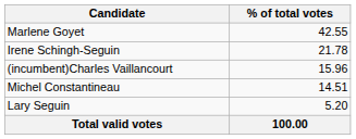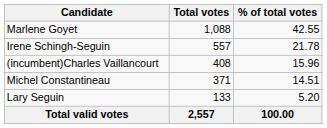 <table style="width:475px;" class="wikitable">
 <tr bgcolor="#EEEEEE">
 <th align="left">Candidate</th>
+<th align="right">Total votes</th>
 <th align="right">% of total votes</th>
 </tr>
 <tr>
 <td align="left">Marlene Goyet</td>
+<td align="right">1,088</td>
 <td align="right">42.55</td>
 </tr>
 <tr>
 <td align="left">Irene Schingh-Seguin</td>
+<td align="right">557</td>
 <td align="right">21.78</td>
 </tr>
 <tr>
 <td align="left">(incumbent)Charles Vaillancourt</td>
+<td align="right">408</td>
 <td align="right">15.96</td>
 </tr>
 <tr>
 <td align="left">Michel Constantineau</td>
+<td align="right">371</td>
 <td align="right">14.51</td>
 </tr>
 <tr>
 <td align="left">Lary Seguin</td>
+<td align="right">133</td>
 <td align="right">5.20</td>
 </tr>
 <tr bgcolor="#EEEEEE">
 <th align="left">Total valid votes</th>
+<th align="right">2,557</th>
 <th align="right">100.00</th>
 </tr>
 </table>
